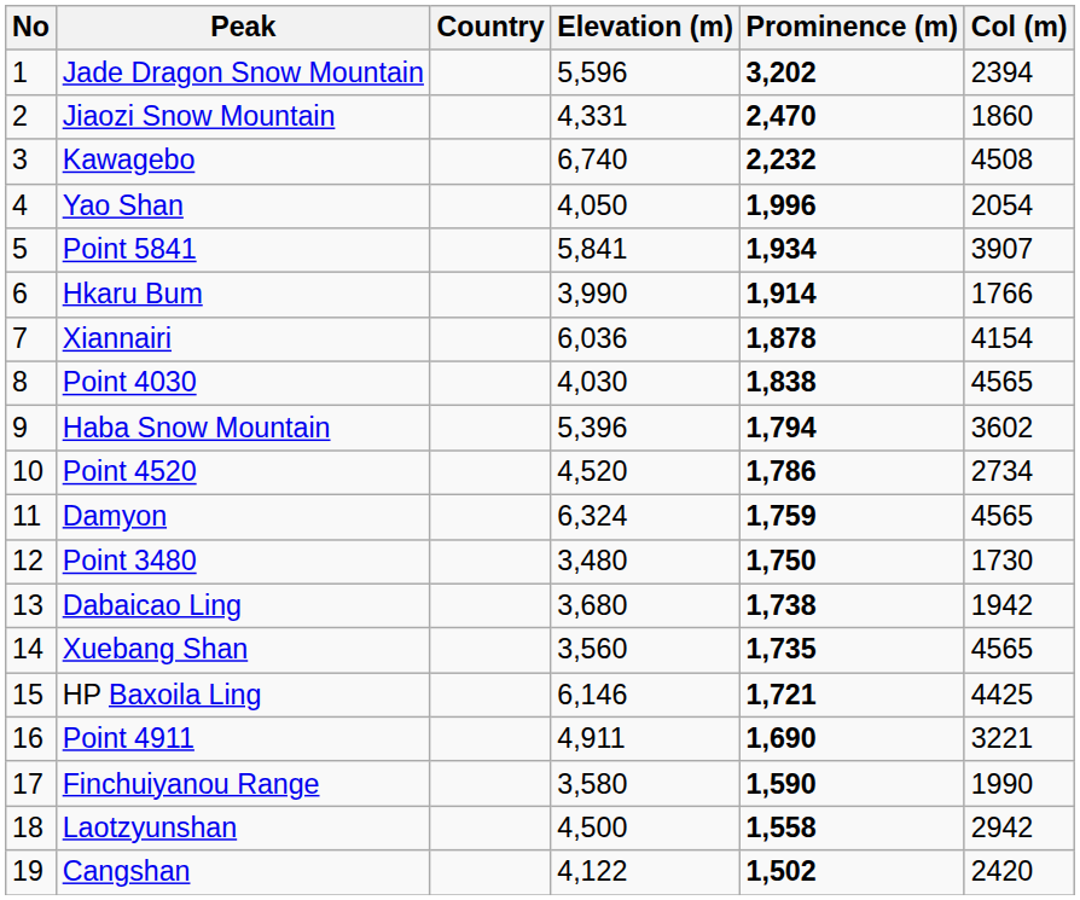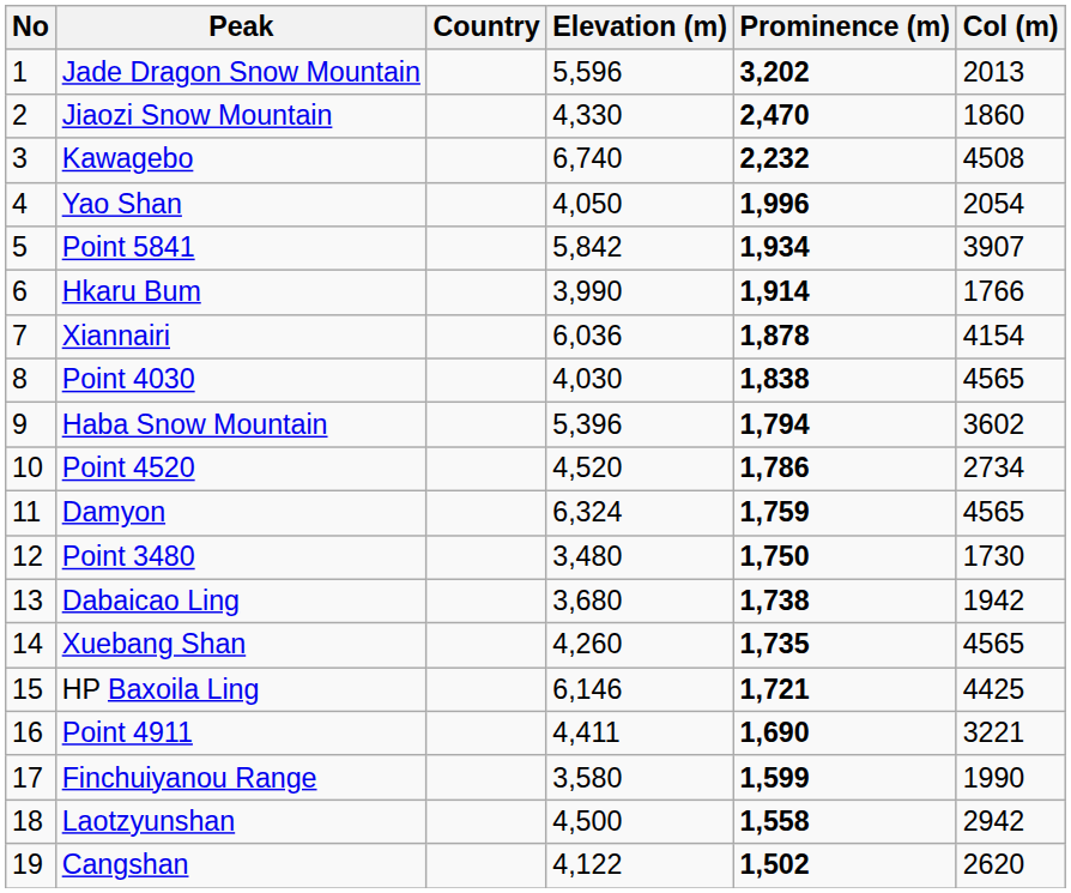 <table class="wikitable sortable">
 <tr>
 <th>No</th>
 <th>Peak</th>
 <th>Country</th>
 <th>Elevation (m)</th>
 <th>Prominence (m)</th>
 <th>Col (m)</th>
 </tr>
 <tr>
 <td>1</td>
 <td><a href='#'>Jade Dragon Snow Mountain</a></td>
 <td></td>
 <td>5,596</td>
 <td><strong>3,202</strong></td>
-<td>2394</td>
+<td>2013</td>
 </tr>
 <tr>
 <td>2</td>
 <td><a href='#'>Jiaozi Snow Mountain</a></td>
 <td></td>
-<td>4,331</td>
+<td>4,330</td>
 <td><strong>2,470</strong></td>
 <td>1860</td>
 </tr>
 <tr>
 <td>3</td>
 <td><a href='#'>Kawagebo</a></td>
 <td></td>
 <td>6,740</td>
 <td><strong>2,232</strong></td>
 <td>4508</td>
 </tr>
 <tr>
 <td>4</td>
 <td><a href='#'>Yao Shan</a></td>
 <td></td>
 <td>4,050</td>
 <td><strong>1,996</strong></td>
 <td>2054</td>
 </tr>
 <tr>
 <td>5</td>
 <td><a href='#'>Point 5841</a></td>
 <td></td>
-<td>5,841</td>
+<td>5,842</td>
 <td><strong>1,934</strong></td>
 <td>3907</td>
 </tr>
 <tr>
 <td>6</td>
 <td><a href='#'>Hkaru Bum</a></td>
 <td></td>
 <td>3,990</td>
 <td><strong>1,914</strong></td>
 <td>1766</td>
 </tr>
 <tr>
 <td>7</td>
 <td><a href='#'>Xiannairi</a></td>
 <td></td>
 <td>6,036</td>
 <td><strong>1,878</strong></td>
 <td>4154</td>
 </tr>
 <tr>
 <td>8</td>
 <td><a href='#'>Point 4030</a></td>
 <td></td>
 <td>4,030</td>
 <td><strong>1,838</strong></td>
 <td>4565</td>
 </tr>
 <tr>
 <td>9</td>
 <td><a href='#'>Haba Snow Mountain</a></td>
 <td></td>
 <td>5,396</td>
 <td><strong>1,794</strong></td>
 <td>3602</td>
 </tr>
 <tr>
 <td>10</td>
 <td><a href='#'>Point 4520</a></td>
 <td></td>
 <td>4,520</td>
 <td><strong>1,786</strong></td>
 <td>2734</td>
 </tr>
 <tr>
 <td>11</td>
 <td><a href='#'>Damyon</a></td>
 <td></td>
 <td>6,324</td>
 <td><strong>1,759</strong></td>
 <td>4565</td>
 </tr>
 <tr>
 <td>12</td>
 <td><a href='#'>Point 3480</a></td>
 <td></td>
 <td>3,480</td>
 <td><strong>1,750</strong></td>
 <td>1730</td>
 </tr>
 <tr>
 <td>13</td>
 <td><a href='#'>Dabaicao Ling</a></td>
 <td></td>
 <td>3,680</td>
 <td><strong>1,738</strong></td>
 <td>1942</td>
 </tr>
 <tr>
 <td>14</td>
 <td><a href='#'>Xuebang Shan</a></td>
 <td></td>
-<td>3,560</td>
+<td>4,260</td>
 <td><strong>1,735</strong></td>
 <td>4565</td>
 </tr>
 <tr>
 <td>15</td>
 <td>HP <a href='#'>Baxoila Ling</a></td>
 <td></td>
 <td>6,146</td>
 <td><strong>1,721</strong></td>
 <td>4425</td>
 </tr>
 <tr>
 <td>16</td>
 <td><a href='#'>Point 4911</a></td>
 <td></td>
-<td>4,911</td>
+<td>4,411</td>
 <td><strong>1,690</strong></td>
 <td>3221</td>
 </tr>
 <tr>
 <td>17</td>
 <td><a href='#'>Finchuiyanou Range</a></td>
 <td></td>
 <td>3,580</td>
-<td><strong>1,590</strong></td>
+<td><strong>1,599</strong></td>
 <td>1990</td>
 </tr>
 <tr>
 <td>18</td>
 <td><a href='#'>Laotzyunshan</a></td>
 <td></td>
 <td>4,500</td>
 <td><strong>1,558</strong></td>
 <td>2942</td>
 </tr>
 <tr>
 <td>19</td>
 <td><a href='#'>Cangshan</a></td>
 <td></td>
 <td>4,122</td>
 <td><strong>1,502</strong></td>
-<td>2420</td>
+<td>2620</td>
 </tr>
 <tr>
 </tr>
 </table>
